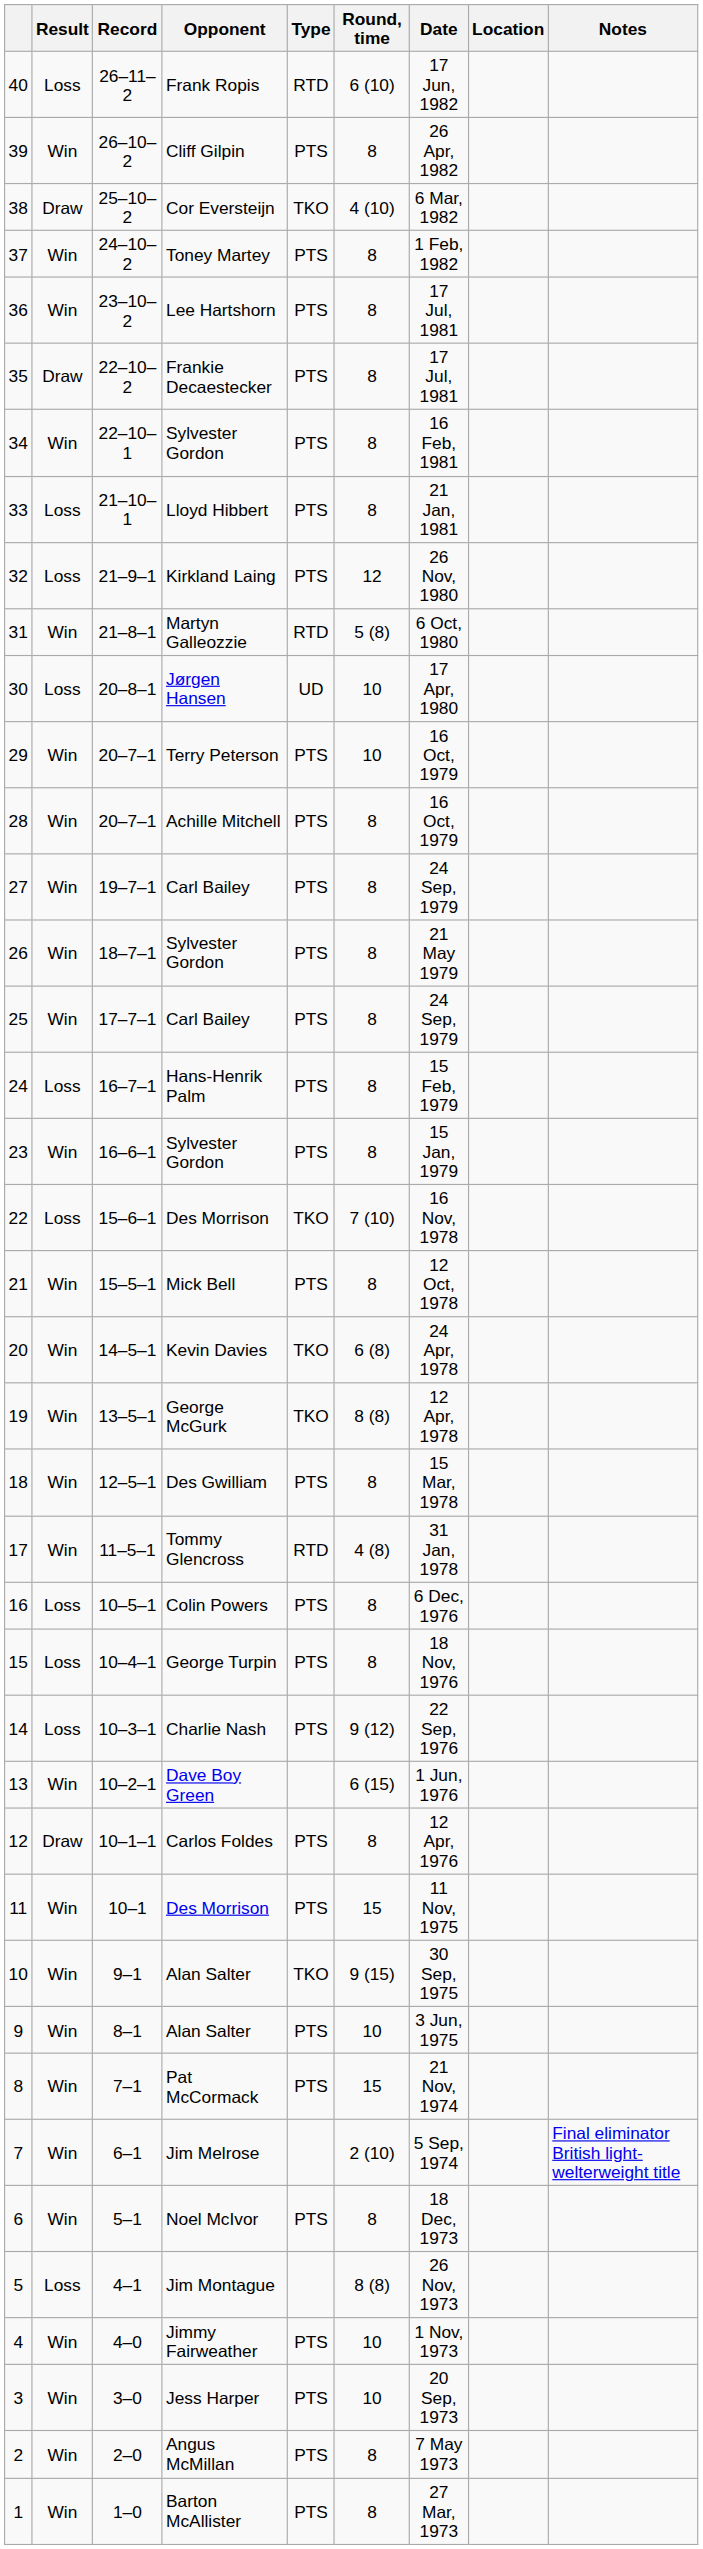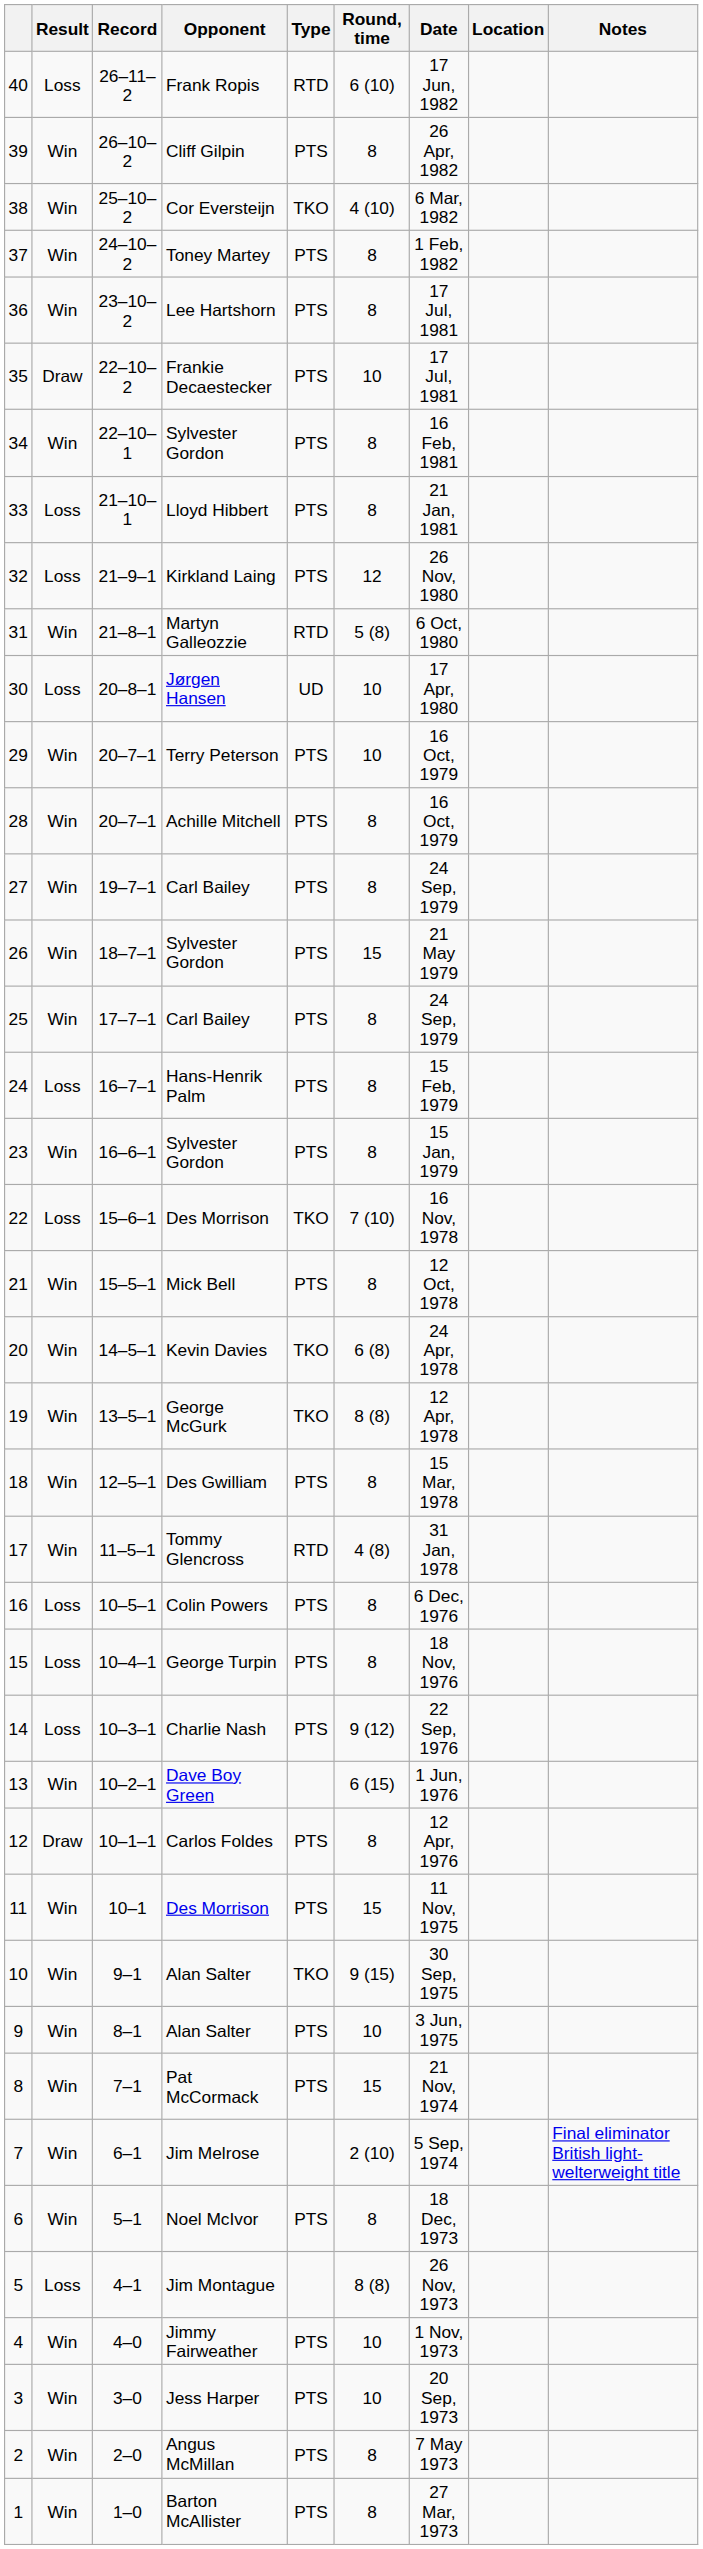 <table class="wikitable" style="text-align:center; font-size:95%">
 <tr>
 <th></th>
 <th>Result</th>
 <th>Record</th>
 <th>Opponent</th>
 <th>Type</th>
 <th>Round, time</th>
 <th>Date</th>
 <th>Location</th>
 <th>Notes</th>
 </tr>
 <tr>
 <td>40</td>
 <td>Loss</td>
 <td>26–11–2</td>
 <td style="text-align:left;"> Frank Ropis</td>
 <td>RTD</td>
 <td>6 (10)</td>
 <td>17 Jun, 1982</td>
 <td style="text-align:left;"> </td>
 <td style="text-align:left;"></td>
 </tr>
 <tr>
 <td>39</td>
 <td>Win</td>
 <td>26–10–2</td>
 <td style="text-align:left;"> Cliff Gilpin</td>
 <td>PTS</td>
 <td>8</td>
 <td>26 Apr, 1982</td>
 <td style="text-align:left;"> </td>
 <td style="text-align:left;"></td>
 </tr>
 <tr>
 <td>38</td>
-<td>Draw</td>
+<td>Win</td>
 <td>25–10–2</td>
 <td style="text-align:left;"> Cor Eversteijn</td>
 <td>TKO</td>
 <td>4 (10)</td>
 <td>6 Mar, 1982</td>
 <td style="text-align:left;"> </td>
 <td style="text-align:left;"></td>
 </tr>
 <tr>
 <td>37</td>
 <td>Win</td>
 <td>24–10–2</td>
 <td style="text-align:left;"> Toney Martey</td>
 <td>PTS</td>
 <td>8</td>
 <td>1 Feb, 1982</td>
 <td style="text-align:left;"> </td>
 <td style="text-align:left;"></td>
 </tr>
 <tr>
 <td>36</td>
 <td>Win</td>
 <td>23–10–2</td>
 <td style="text-align:left;"> Lee Hartshorn</td>
 <td>PTS</td>
 <td>8</td>
 <td>17 Jul, 1981</td>
 <td style="text-align:left;"> </td>
 <td style="text-align:left;"></td>
 </tr>
 <tr>
 <td>35</td>
 <td>Draw</td>
 <td>22–10–2</td>
 <td style="text-align:left;"> Frankie Decaestecker</td>
 <td>PTS</td>
-<td>8</td>
+<td>10</td>
 <td>17 Jul, 1981</td>
 <td style="text-align:left;"> </td>
 <td style="text-align:left;"></td>
 </tr>
 <tr>
 <td>34</td>
 <td>Win</td>
 <td>22–10–1</td>
 <td style="text-align:left;"> Sylvester Gordon</td>
 <td>PTS</td>
 <td>8</td>
 <td>16 Feb, 1981</td>
 <td style="text-align:left;"> </td>
 <td style="text-align:left;"></td>
 </tr>
 <tr>
 <td>33</td>
 <td>Loss</td>
 <td>21–10–1</td>
 <td style="text-align:left;"> Lloyd Hibbert</td>
 <td>PTS</td>
 <td>8</td>
 <td>21 Jan, 1981</td>
 <td style="text-align:left;"> </td>
 <td style="text-align:left;"></td>
 </tr>
 <tr>
 <td>32</td>
 <td>Loss</td>
 <td>21–9–1</td>
 <td style="text-align:left;"> Kirkland Laing</td>
 <td>PTS</td>
 <td>12</td>
 <td>26 Nov, 1980</td>
 <td style="text-align:left;"> </td>
 <td style="text-align:left;"></td>
 </tr>
 <tr>
 <td>31</td>
 <td>Win</td>
 <td>21–8–1</td>
 <td style="text-align:left;"> Martyn Galleozzie</td>
 <td>RTD</td>
 <td>5 (8)</td>
 <td>6 Oct, 1980</td>
 <td style="text-align:left;"> </td>
 <td style="text-align:left;"></td>
 </tr>
 <tr>
 <td>30</td>
 <td>Loss</td>
 <td>20–8–1</td>
 <td style="text-align:left;"> <a href='#'>Jørgen Hansen</a></td>
 <td>UD</td>
 <td>10</td>
 <td>17 Apr, 1980</td>
 <td style="text-align:left;"> </td>
 <td style="text-align:left;"></td>
 </tr>
 <tr>
 <td>29</td>
 <td>Win</td>
 <td>20–7–1</td>
 <td style="text-align:left;"> Terry Peterson</td>
 <td>PTS</td>
 <td>10</td>
 <td>16 Oct, 1979</td>
 <td style="text-align:left;"> </td>
 <td style="text-align:left;"></td>
 </tr>
 <tr>
 <td>28</td>
 <td>Win</td>
 <td>20–7–1</td>
 <td style="text-align:left;"> Achille Mitchell</td>
 <td>PTS</td>
 <td>8</td>
 <td>16 Oct, 1979</td>
 <td style="text-align:left;"> </td>
 <td style="text-align:left;"></td>
 </tr>
 <tr>
 <td>27</td>
 <td>Win</td>
 <td>19–7–1</td>
 <td style="text-align:left;"> Carl Bailey</td>
 <td>PTS</td>
 <td>8</td>
 <td>24 Sep, 1979</td>
 <td style="text-align:left;"> </td>
 <td style="text-align:left;"></td>
 </tr>
 <tr>
 <td>26</td>
 <td>Win</td>
 <td>18–7–1</td>
 <td style="text-align:left;"> Sylvester Gordon</td>
 <td>PTS</td>
-<td>8</td>
+<td>15</td>
 <td>21 May 1979</td>
 <td style="text-align:left;"> </td>
 <td style="text-align:left;"></td>
 </tr>
 <tr>
 <td>25</td>
 <td>Win</td>
 <td>17–7–1</td>
 <td style="text-align:left;"> Carl Bailey</td>
 <td>PTS</td>
 <td>8</td>
 <td>24 Sep, 1979</td>
 <td style="text-align:left;"> </td>
 <td style="text-align:left;"></td>
 </tr>
 <tr>
 <td>24</td>
 <td>Loss</td>
 <td>16–7–1</td>
 <td style="text-align:left;"> Hans-Henrik Palm</td>
 <td>PTS</td>
 <td>8</td>
 <td>15 Feb, 1979</td>
 <td style="text-align:left;"> </td>
 <td style="text-align:left;"></td>
 </tr>
 <tr>
 <td>23</td>
 <td>Win</td>
 <td>16–6–1</td>
 <td style="text-align:left;"> Sylvester Gordon</td>
 <td>PTS</td>
 <td>8</td>
 <td>15 Jan, 1979</td>
 <td style="text-align:left;"> </td>
 <td style="text-align:left;"></td>
 </tr>
 <tr>
 <td>22</td>
 <td>Loss</td>
 <td>15–6–1</td>
 <td style="text-align:left;"> Des Morrison</td>
 <td>TKO</td>
 <td>7 (10)</td>
 <td>16 Nov, 1978</td>
 <td style="text-align:left;"> </td>
 <td style="text-align:left;"></td>
 </tr>
 <tr>
 <td>21</td>
 <td>Win</td>
 <td>15–5–1</td>
 <td style="text-align:left;"> Mick Bell</td>
 <td>PTS</td>
 <td>8</td>
 <td>12 Oct, 1978</td>
 <td style="text-align:left;"> </td>
 <td style="text-align:left;"></td>
 </tr>
 <tr>
 <td>20</td>
 <td>Win</td>
 <td>14–5–1</td>
 <td style="text-align:left;"> Kevin Davies</td>
 <td>TKO</td>
 <td>6 (8)</td>
 <td>24 Apr, 1978</td>
 <td style="text-align:left;"> </td>
 <td style="text-align:left;"></td>
 </tr>
 <tr>
 <td>19</td>
 <td>Win</td>
 <td>13–5–1</td>
 <td style="text-align:left;"> George McGurk</td>
 <td>TKO</td>
 <td>8 (8)</td>
 <td>12 Apr, 1978</td>
 <td style="text-align:left;"> </td>
 <td style="text-align:left;"></td>
 </tr>
 <tr>
 <td>18</td>
 <td>Win</td>
 <td>12–5–1</td>
 <td style="text-align:left;"> Des Gwilliam</td>
 <td>PTS</td>
 <td>8</td>
 <td>15 Mar, 1978</td>
 <td style="text-align:left;"> </td>
 <td style="text-align:left;"></td>
 </tr>
 <tr>
 <td>17</td>
 <td>Win</td>
 <td>11–5–1</td>
 <td style="text-align:left;"> Tommy Glencross</td>
 <td>RTD</td>
 <td>4 (8)</td>
 <td>31 Jan, 1978</td>
 <td style="text-align:left;"> </td>
 <td style="text-align:left;"></td>
 </tr>
 <tr>
 <td>16</td>
 <td>Loss</td>
 <td>10–5–1</td>
 <td style="text-align:left;"> Colin Powers</td>
 <td>PTS</td>
 <td>8</td>
 <td>6 Dec, 1976</td>
 <td style="text-align:left;"> </td>
 <td style="text-align:left;"></td>
 </tr>
 <tr>
 <td>15</td>
 <td>Loss</td>
 <td>10–4–1</td>
 <td style="text-align:left;"> George Turpin</td>
 <td>PTS</td>
 <td>8</td>
 <td>18 Nov, 1976</td>
 <td style="text-align:left;"> </td>
 <td style="text-align:left;"></td>
 </tr>
 <tr>
 <td>14</td>
 <td>Loss</td>
 <td>10–3–1</td>
 <td style="text-align:left;"> Charlie Nash</td>
 <td>PTS</td>
 <td>9 (12)</td>
 <td>22 Sep, 1976</td>
 <td style="text-align:left;"> </td>
 <td style="text-align:left;"></td>
 </tr>
 <tr>
 <td>13</td>
 <td>Win</td>
 <td>10–2–1</td>
 <td style="text-align:left;"> <a href='#'>Dave Boy Green</a></td>
 <td></td>
 <td>6 (15)</td>
 <td>1 Jun, 1976</td>
 <td style="text-align:left;"> </td>
 <td style="text-align:left;"></td>
 </tr>
 <tr>
 <td>12</td>
 <td>Draw</td>
 <td>10–1–1</td>
 <td style="text-align:left;"> Carlos Foldes</td>
 <td>PTS</td>
 <td>8</td>
 <td>12 Apr, 1976</td>
 <td style="text-align:left;"> </td>
 <td style="text-align:left;"></td>
 </tr>
 <tr>
 <td>11</td>
 <td>Win</td>
 <td>10–1</td>
 <td style="text-align:left;"> <a href='#'>Des Morrison</a></td>
 <td>PTS</td>
 <td>15</td>
 <td>11 Nov, 1975</td>
 <td style="text-align:left;"> </td>
 <td style="text-align:left;"></td>
 </tr>
 <tr>
 <td>10</td>
 <td>Win</td>
 <td>9–1</td>
 <td style="text-align:left;"> Alan Salter</td>
 <td>TKO</td>
 <td>9 (15)</td>
 <td>30 Sep, 1975</td>
 <td style="text-align:left;"> </td>
 <td style="text-align:left;"></td>
 </tr>
 <tr>
 <td>9</td>
 <td>Win</td>
 <td>8–1</td>
 <td style="text-align:left;"> Alan Salter</td>
 <td>PTS</td>
 <td>10</td>
 <td>3 Jun, 1975</td>
 <td style="text-align:left;"> </td>
 <td style="text-align:left;"></td>
 </tr>
 <tr>
 <td>8</td>
 <td>Win</td>
 <td>7–1</td>
 <td style="text-align:left;"> Pat McCormack</td>
 <td>PTS</td>
 <td>15</td>
 <td>21 Nov, 1974</td>
 <td style="text-align:left;"> </td>
 <td style="text-align:left;"></td>
 </tr>
 <tr>
 <td>7</td>
 <td>Win</td>
 <td>6–1</td>
 <td style="text-align:left;"> Jim Melrose</td>
 <td></td>
 <td>2 (10)</td>
 <td>5 Sep, 1974</td>
 <td style="text-align:left;"> </td>
 <td style="text-align:left;"><a href='#'>Final eliminator British light-welterweight title</a></td>
 </tr>
 <tr>
 <td>6</td>
 <td>Win</td>
 <td>5–1</td>
 <td style="text-align:left;"> Noel McIvor</td>
 <td>PTS</td>
 <td>8</td>
 <td>18 Dec, 1973</td>
 <td style="text-align:left;"> </td>
 <td style="text-align:left;"></td>
 </tr>
 <tr>
 <td>5</td>
 <td>Loss</td>
 <td>4–1</td>
 <td style="text-align:left;"> Jim Montague</td>
 <td></td>
 <td>8 (8)</td>
 <td>26 Nov, 1973</td>
 <td style="text-align:left;"> </td>
 <td style="text-align:left;"></td>
 </tr>
 <tr>
 <td>4</td>
 <td>Win</td>
 <td>4–0</td>
 <td style="text-align:left;"> Jimmy Fairweather</td>
 <td>PTS</td>
 <td>10</td>
 <td>1 Nov, 1973</td>
 <td style="text-align:left;"> </td>
 <td style="text-align:left;"></td>
 </tr>
 <tr>
 <td>3</td>
 <td>Win</td>
 <td>3–0</td>
 <td style="text-align:left;"> Jess Harper</td>
 <td>PTS</td>
 <td>10</td>
 <td>20 Sep, 1973</td>
 <td style="text-align:left;"> </td>
 <td style="text-align:left;"></td>
 </tr>
 <tr>
 <td>2</td>
 <td>Win</td>
 <td>2–0</td>
 <td style="text-align:left;"> Angus McMillan</td>
 <td>PTS</td>
 <td>8</td>
 <td>7 May 1973</td>
 <td style="text-align:left;"> </td>
 <td style="text-align:left;"></td>
 </tr>
 <tr>
 <td>1</td>
 <td>Win</td>
 <td>1–0</td>
 <td style="text-align:left;"> Barton McAllister</td>
 <td>PTS</td>
 <td>8</td>
 <td>27 Mar, 1973</td>
 <td style="text-align:left;"> </td>
 <td style="text-align:left;"></td>
 </tr>
 </table>
